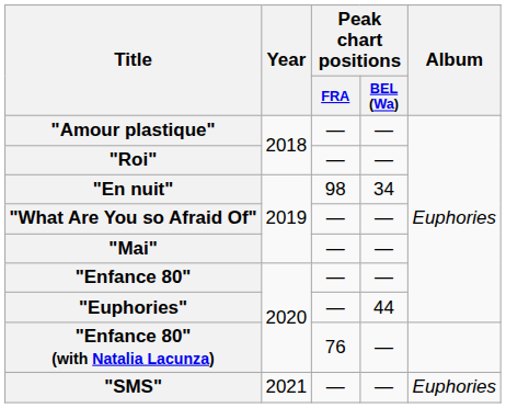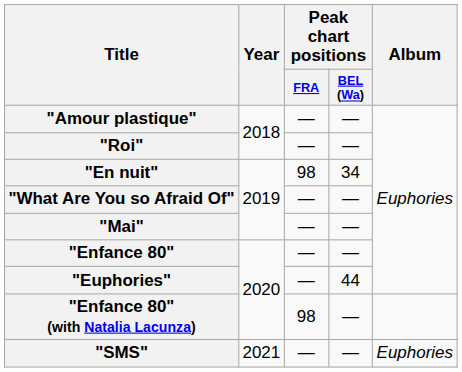 <table class="wikitable plainrowheaders" style="text-align: center">
 <tr>
 <th rowspan="2">Title</th>
 <th rowspan="2">Year</th>
 <th colspan="2">Peak chart positions</th>
 <th rowspan="2">Album</th>
 </tr>
 <tr>
 <th style="width:3em;font-size:75%"><a href='#'>FRA</a><br></th>
 <th style="width:3em;font-size:75%"><a href='#'>BEL</a><br>(<a href='#'>Wa</a>)<br></th>
 </tr>
 <tr>
 <th scope="row">"Amour plastique"</th>
 <td rowspan="2">2018</td>
 <td>—</td>
 <td>—</td>
 <td rowspan="7"><em>Euphories</em></td>
 </tr>
 <tr>
 <th scope="row">"Roi"</th>
 <td>—</td>
 <td>—</td>
 </tr>
 <tr>
 <th scope="row">"En nuit"</th>
 <td rowspan="3">2019</td>
 <td>98</td>
 <td>34</td>
 </tr>
 <tr>
 <th scope="row">"What Are You so Afraid Of"</th>
 <td>—</td>
 <td>—</td>
 </tr>
 <tr>
 <th scope="row">"Mai"</th>
 <td>—</td>
 <td>—</td>
 </tr>
 <tr>
 <th scope="row">"Enfance 80"</th>
 <td rowspan="3">2020</td>
 <td>—</td>
 <td>—</td>
 </tr>
 <tr>
 <th scope="row">"Euphories"</th>
 <td>—</td>
 <td>44</td>
 </tr>
 <tr>
 <th scope="row">"Enfance 80"<br><small>(with <a href='#'>Natalia Lacunza</a>)</small></th>
-<td>76</td>
+<td>98</td>
 <td>—</td>
 <td></td>
 </tr>
 <tr>
 <th scope="row">"SMS"</th>
 <td>2021</td>
 <td>—</td>
 <td>—</td>
 <td rowspan="7"><em>Euphories</em></td>
 </tr>
 </table>
